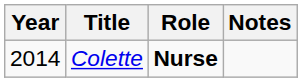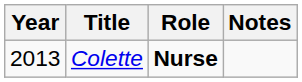 <table class="wikitable sortable">
 <tr>
 <th>Year</th>
 <th>Title</th>
 <th>Role</th>
 <th class="unsortable">Notes</th>
 </tr>
 <tr>
-<td>2014</td>
+<td>2013</td>
 <td><em><a href='#'>Colette</a></em></td>
 <td><strong>Nurse</strong></td>
 <td></td>
 </tr>
 </table>
